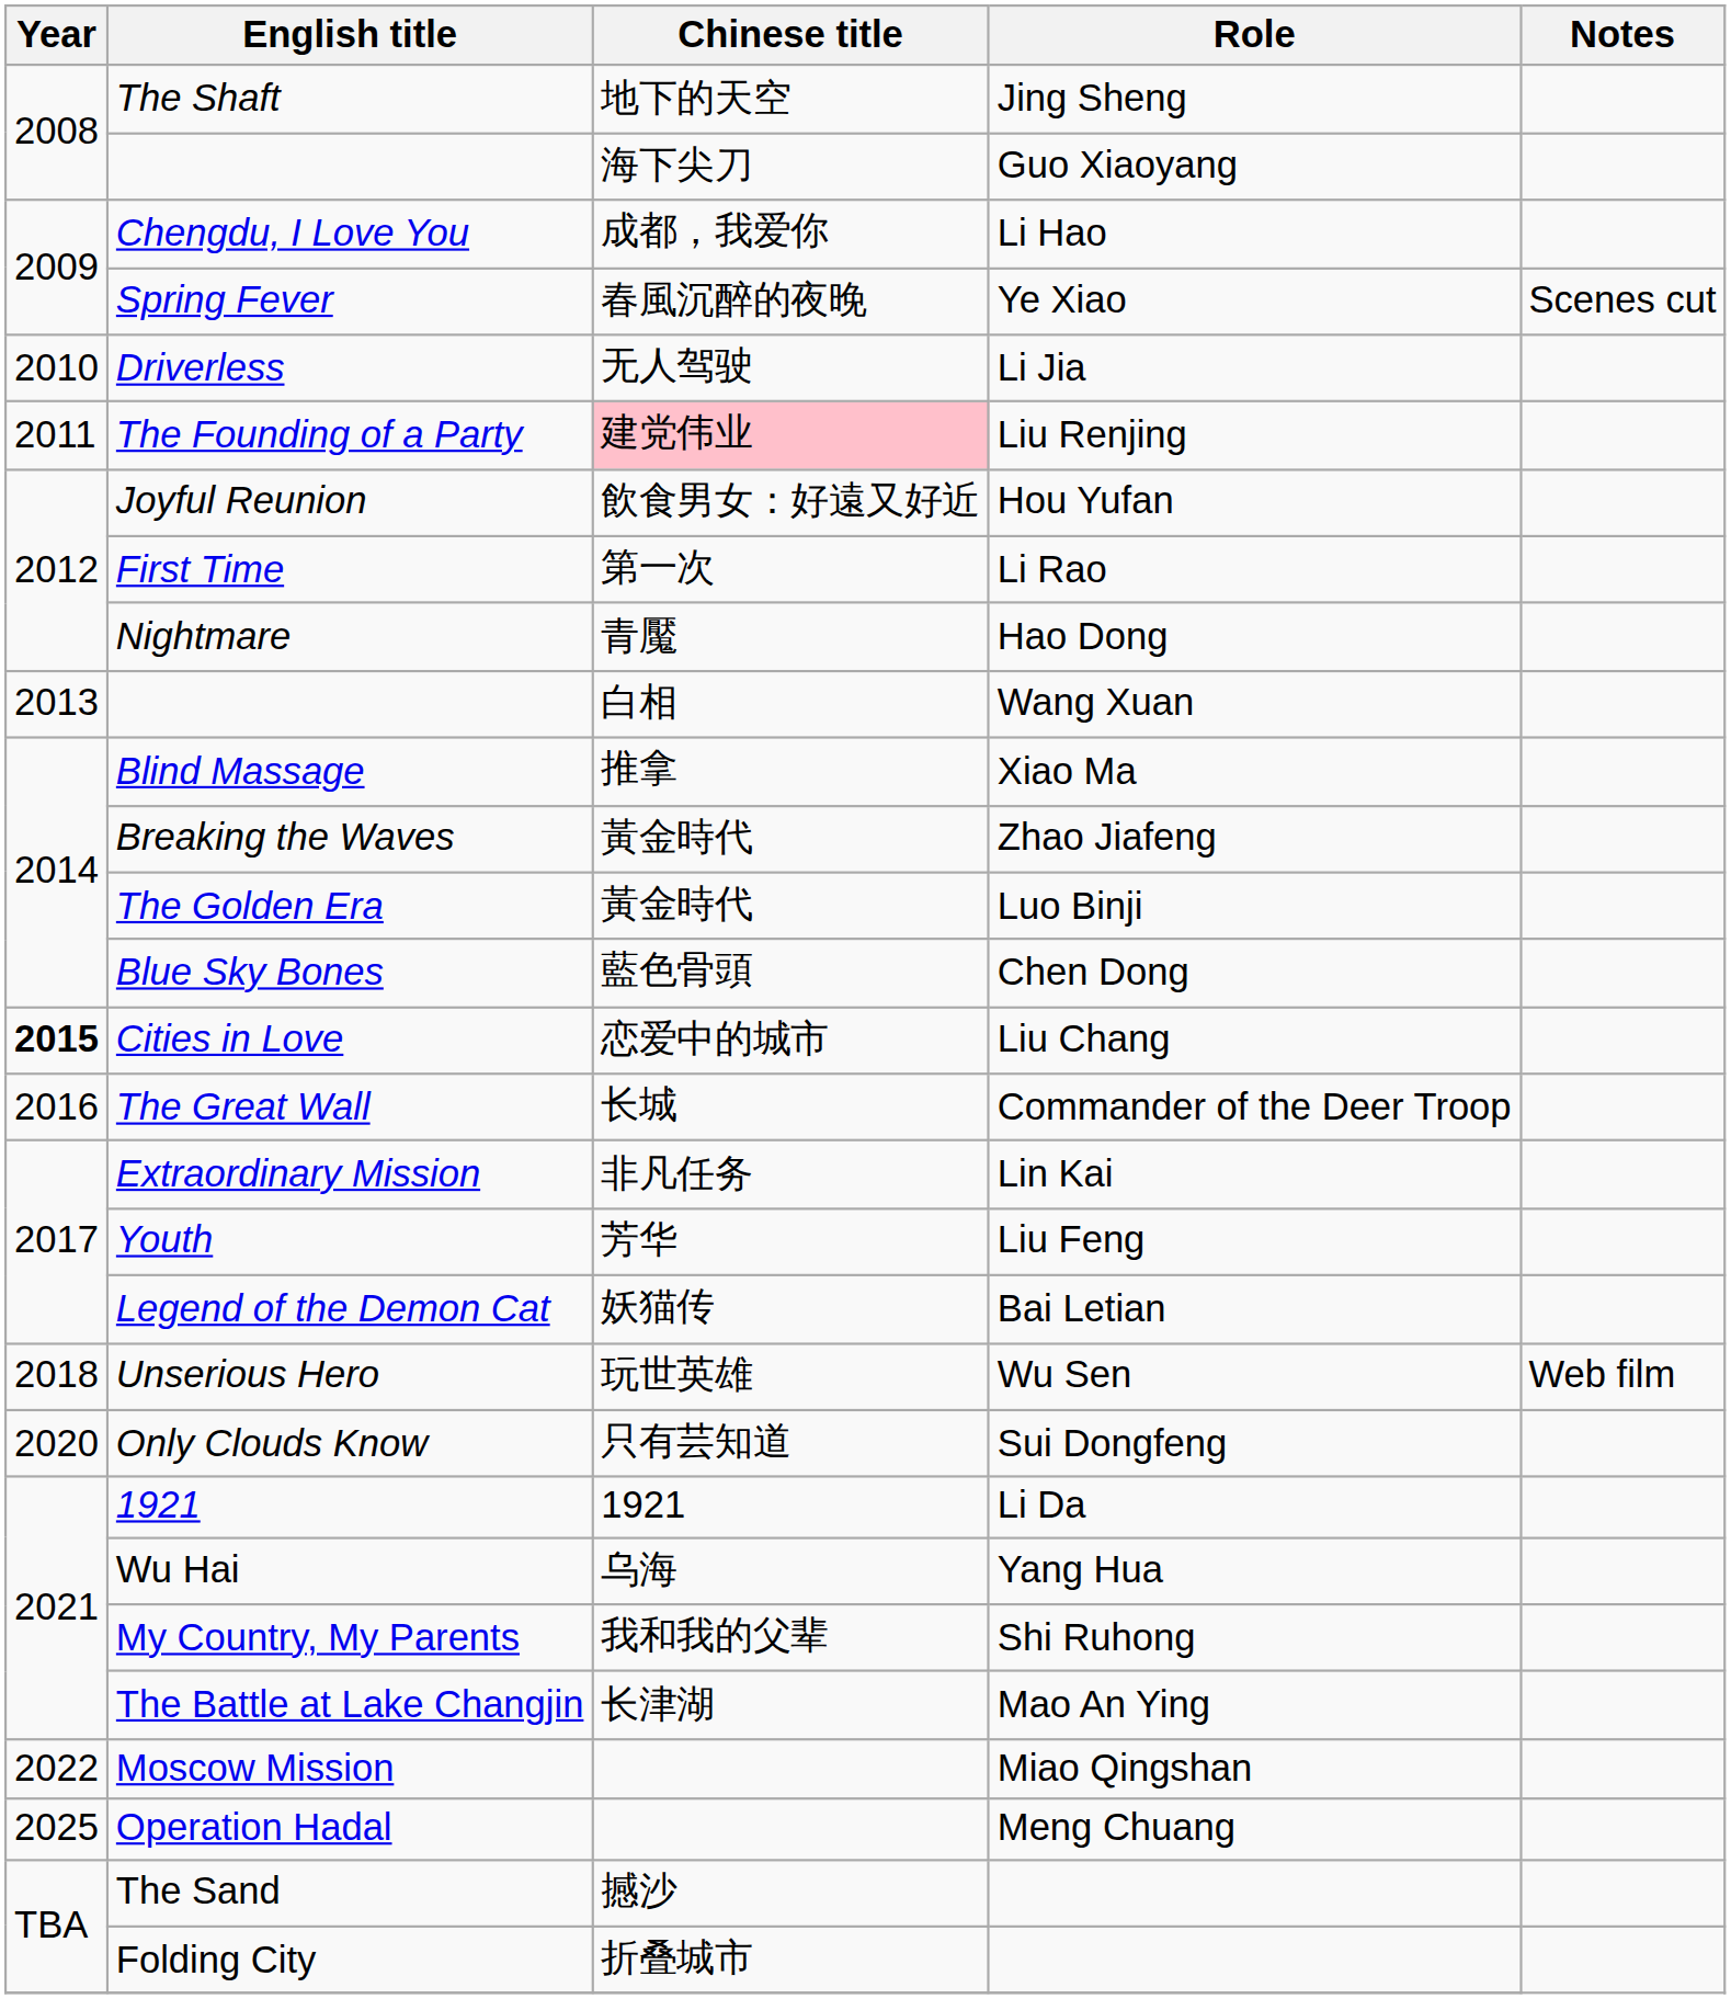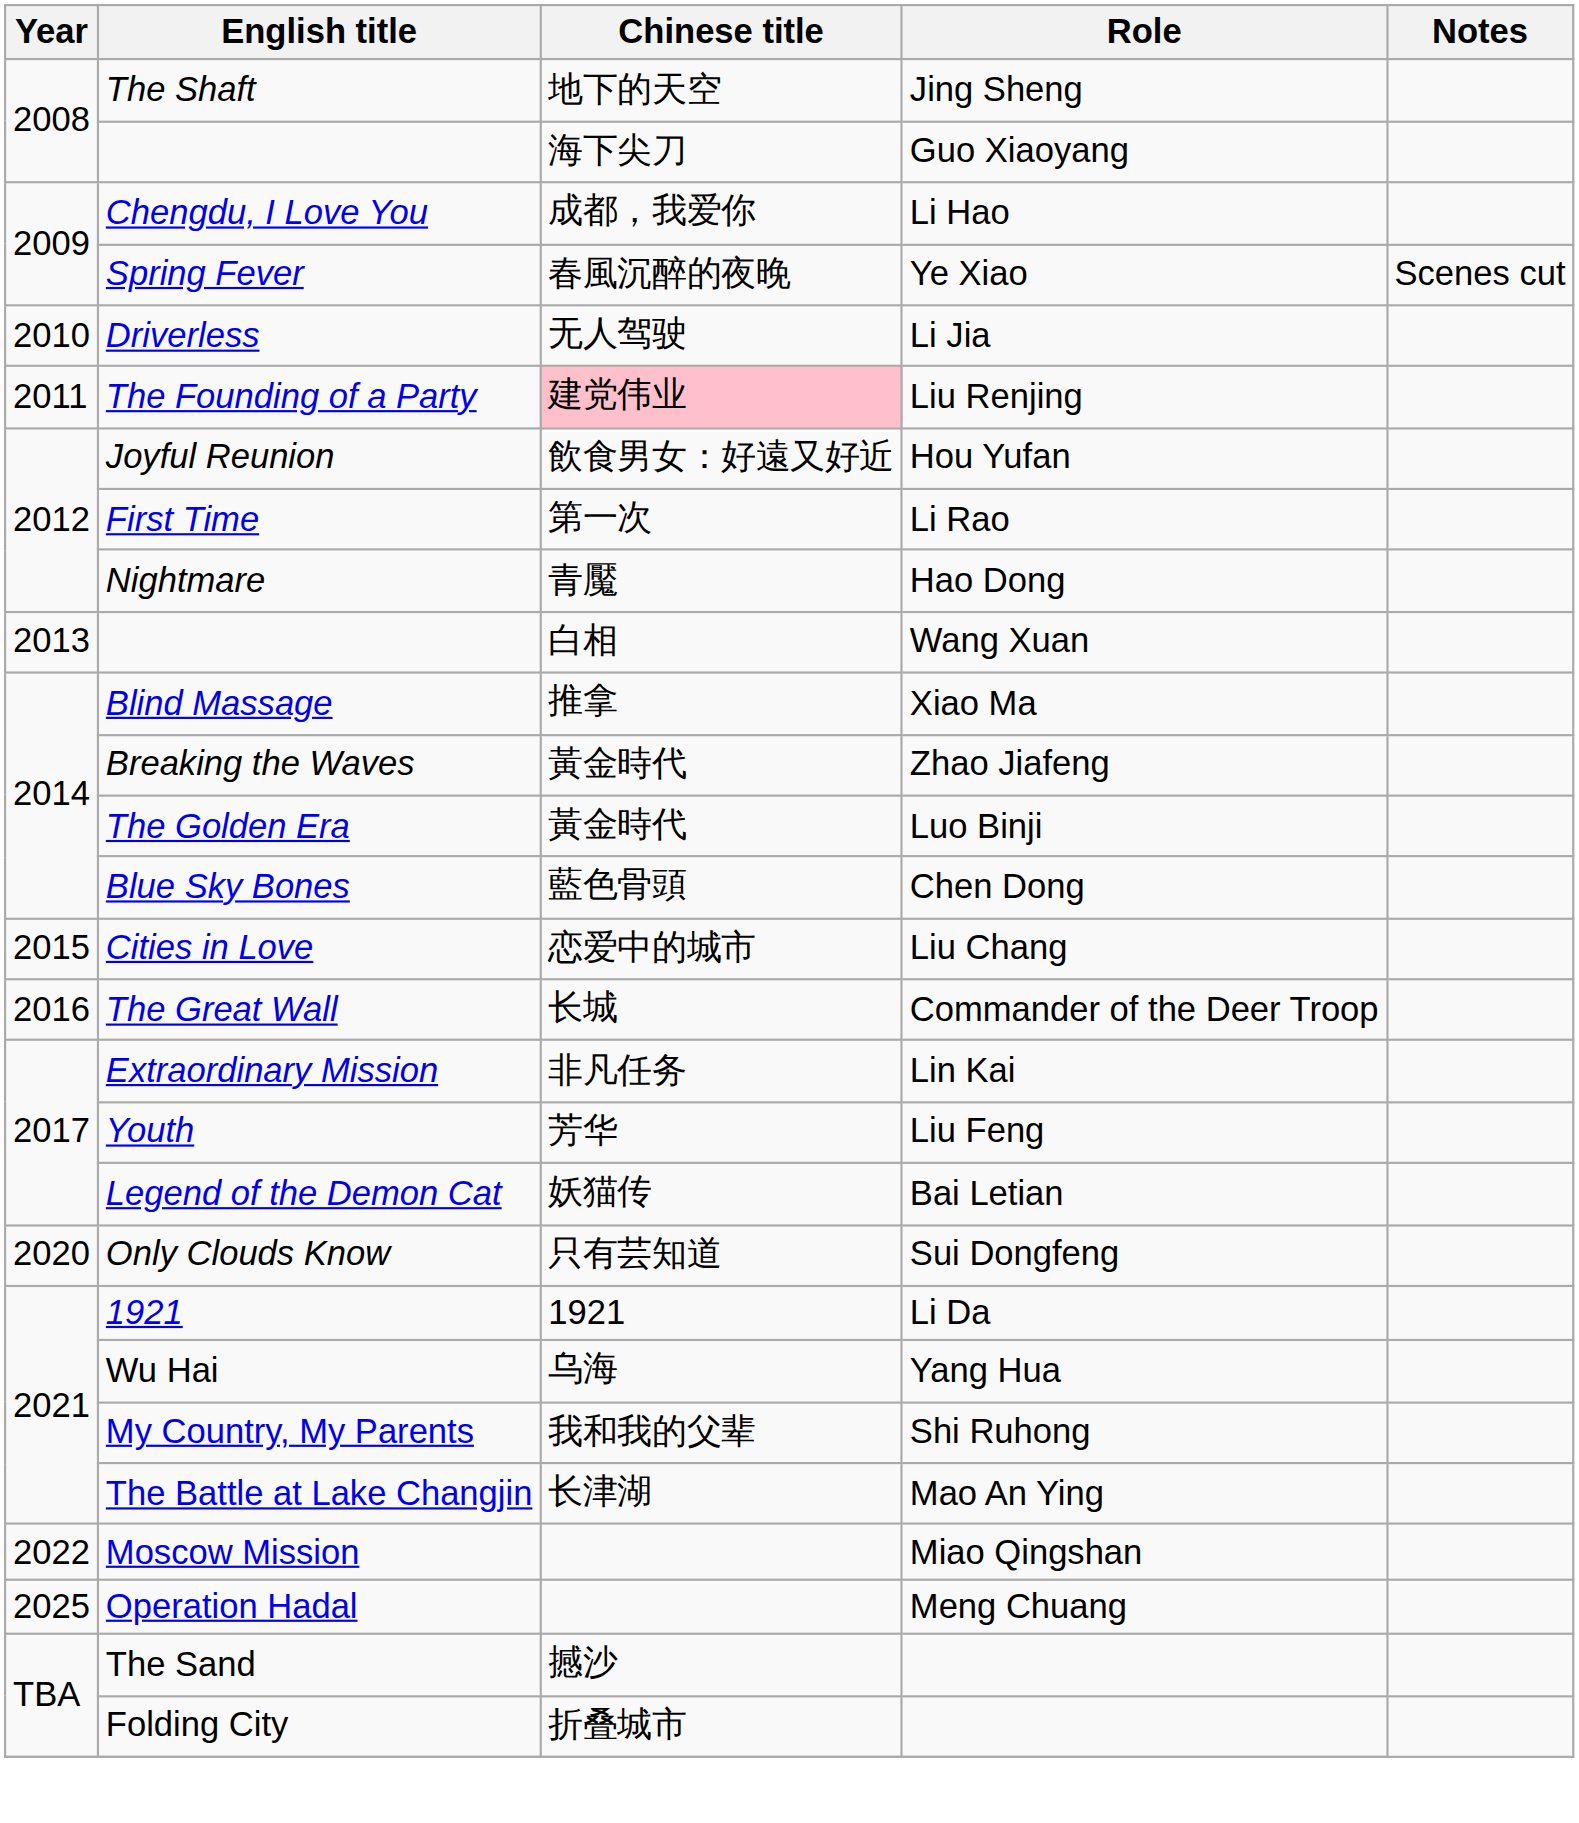 <table class="wikitable">
 <tr>
 <th>Year</th>
 <th>English title</th>
 <th>Chinese title</th>
 <th>Role</th>
 <th>Notes</th>
 </tr>
 <tr>
 <td rowspan=2>2008</td>
 <td><em>The Shaft</em></td>
 <td>地下的天空</td>
 <td>Jing Sheng</td>
 <td></td>
 </tr>
 <tr>
 <td></td>
 <td>海下尖刀</td>
 <td>Guo Xiaoyang</td>
 <td></td>
 </tr>
 <tr>
 <td rowspan=2>2009</td>
 <td><em><a href='#'>Chengdu, I Love You</a></em></td>
 <td>成都，我爱你</td>
 <td>Li Hao</td>
 <td></td>
 </tr>
 <tr>
 <td><em><a href='#'>Spring Fever</a></em></td>
 <td>春風沉醉的夜晚</td>
 <td>Ye Xiao</td>
 <td>Scenes cut</td>
 </tr>
 <tr>
 <td>2010</td>
 <td><em><a href='#'>Driverless</a></em></td>
 <td>无人驾驶</td>
 <td>Li Jia</td>
 <td></td>
 </tr>
 <tr>
 <td>2011</td>
 <td><em><a href='#'>The Founding of a Party</a></em></td>
 <td style="background: pink;">建党伟业</td>
 <td>Liu Renjing</td>
 <td></td>
 </tr>
 <tr>
 <td rowspan=3>2012</td>
 <td><em>Joyful Reunion</em></td>
 <td>飲食男女：好遠又好近</td>
 <td>Hou Yufan</td>
 <td></td>
 </tr>
 <tr>
 <td><em><a href='#'>First Time</a></em></td>
 <td>第一次</td>
 <td>Li Rao</td>
 <td></td>
 </tr>
 <tr>
 <td><em>Nightmare</em></td>
 <td>青魘</td>
 <td>Hao Dong</td>
 <td></td>
 </tr>
 <tr>
 <td>2013</td>
 <td></td>
 <td>白相</td>
 <td>Wang Xuan</td>
 <td></td>
 </tr>
 <tr>
 <td rowspan="4">2014</td>
 <td><em><a href='#'>Blind Massage</a></em></td>
 <td>推拿</td>
 <td>Xiao Ma</td>
 <td></td>
 </tr>
 <tr>
 <td><em>Breaking the Waves</em></td>
 <td>黃金時代</td>
 <td>Zhao Jiafeng</td>
 <td></td>
 </tr>
 <tr>
 <td><em><a href='#'>The Golden Era</a></em></td>
 <td>黃金時代</td>
 <td>Luo Binji</td>
 <td></td>
 </tr>
 <tr>
 <td><em><a href='#'>Blue Sky Bones</a></em></td>
 <td>藍色骨頭</td>
 <td>Chen Dong</td>
 <td></td>
 </tr>
 <tr>
-<td><strong>2015</strong></td>
+<td>2015</td>
 <td><em><a href='#'>Cities in Love</a></em></td>
 <td>恋爱中的城市</td>
 <td>Liu Chang</td>
 <td></td>
 </tr>
 <tr>
 <td>2016</td>
 <td><em><a href='#'>The Great Wall</a></em></td>
 <td>长城</td>
 <td>Commander of the Deer Troop</td>
 <td></td>
 </tr>
 <tr>
 <td rowspan="3">2017</td>
 <td><em><a href='#'>Extraordinary Mission</a></em></td>
 <td>非凡任务</td>
 <td>Lin Kai</td>
 <td></td>
 </tr>
 <tr>
 <td><em><a href='#'>Youth</a></em></td>
 <td>芳华</td>
 <td>Liu Feng</td>
 <td></td>
 </tr>
 <tr>
 <td><em><a href='#'>Legend of the Demon Cat</a></em></td>
 <td>妖猫传</td>
 <td>Bai Letian</td>
 <td></td>
-</tr>
-<tr>
-<td>2018</td>
-<td><em>Unserious Hero</em></td>
-<td>玩世英雄</td>
-<td>Wu Sen</td>
-<td>Web film</td>
 </tr>
 <tr>
 <td>2020</td>
 <td><em>Only Clouds Know</em></td>
 <td>只有芸知道</td>
 <td>Sui Dongfeng</td>
 <td></td>
 </tr>
 <tr>
 <td rowspan=4>2021</td>
 <td><em><a href='#'>1921</a></td>
 <td>1921</td>
 <td>Li Da</td>
 <td></td>
 </tr>
 <tr>
 <td></em>Wu Hai<em></td>
 <td>乌海</td>
 <td>Yang Hua</td>
 <td></td>
 </tr>
 <tr>
 <td></em><a href='#'>My Country, My Parents</a><em></td>
 <td>我和我的父辈</td>
 <td>Shi Ruhong</td>
 <td></td>
 </tr>
 <tr>
 <td></em><a href='#'>The Battle at Lake Changjin</a><em></td>
 <td>长津湖</td>
 <td>Mao An Ying</td>
 <td></td>
 </tr>
 <tr>
 <td>2022</td>
 <td></em><a href='#'>Moscow Mission</a><em></td>
 <td></td>
 <td>Miao Qingshan</td>
 <td></td>
 </tr>
 <tr>
 <td>2025</td>
 <td></em><a href='#'>Operation Hadal</a><em></td>
 <td></td>
 <td>Meng Chuang</td>
 <td></td>
 </tr>
 <tr>
 <td rowspan=2>TBA</td>
 <td></em>The Sand<em></td>
 <td>撼沙</td>
 <td></td>
 <td></td>
 </tr>
 <tr>
 <td></em>Folding City<em></td>
 <td>折叠城市</td>
 <td></td>
 </tr>
 <tr>
 </tr>
 </table>
